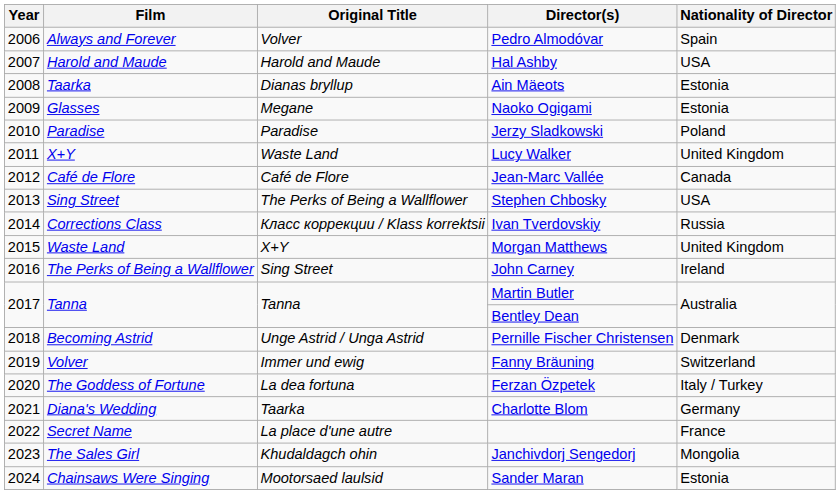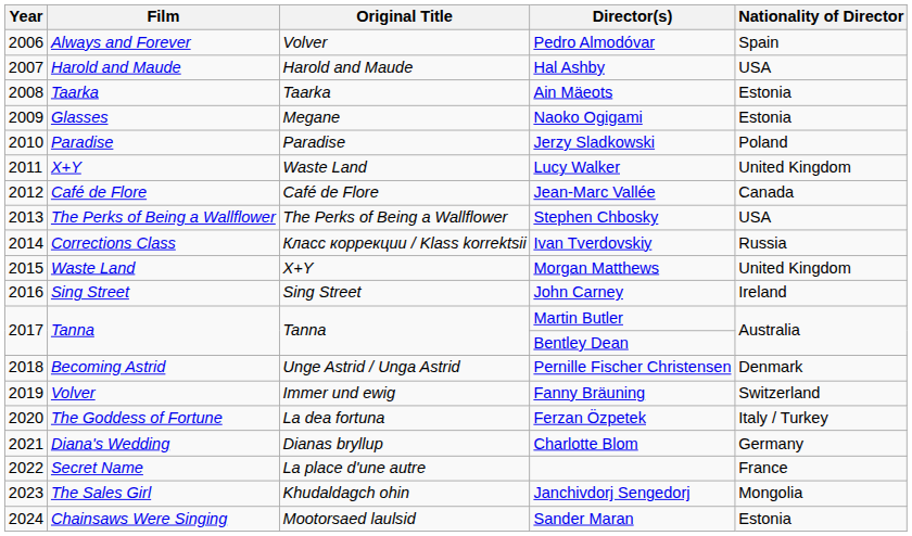 <table class="wikitable sortable">
 <tr>
 <th>Year</th>
 <th>Film</th>
 <th>Original Title</th>
 <th>Director(s)</th>
 <th>Nationality of Director</th>
 </tr>
 <tr>
 <td>2006</td>
 <td><em><a href='#'>Always and Forever</a></em></td>
 <td><em>Volver</em></td>
 <td><a href='#'>Pedro Almodóvar</a></td>
 <td>Spain</td>
 </tr>
 <tr>
 <td>2007</td>
 <td><em><a href='#'>Harold and Maude</a></em></td>
 <td><em>Harold and Maude</em></td>
 <td><a href='#'>Hal Ashby</a></td>
 <td>USA</td>
 </tr>
 <tr>
 <td>2008</td>
 <td><em><a href='#'>Taarka</a></em></td>
-<td><em>Dianas bryllup</em></td>
+<td><em>Taarka</em></td>
 <td><a href='#'>Ain Mäeots</a></td>
 <td>Estonia</td>
 </tr>
 <tr>
 <td>2009</td>
 <td><em><a href='#'>Glasses</a></em></td>
 <td><em>Megane</em></td>
 <td><a href='#'>Naoko Ogigami</a></td>
 <td>Estonia</td>
 </tr>
 <tr>
 <td>2010</td>
 <td><em><a href='#'>Paradise</a></em></td>
 <td><em>Paradise</em></td>
 <td><a href='#'>Jerzy Sladkowski</a></td>
 <td>Poland</td>
 </tr>
 <tr>
 <td>2011</td>
 <td><em><a href='#'>X+Y</a></em></td>
 <td><em>Waste Land</em></td>
 <td><a href='#'>Lucy Walker</a></td>
 <td>United Kingdom</td>
 </tr>
 <tr>
 <td>2012</td>
 <td><em><a href='#'>Café de Flore</a></em></td>
 <td><em>Café de Flore</em></td>
 <td><a href='#'>Jean-Marc Vallée</a></td>
 <td>Canada</td>
 </tr>
 <tr>
 <td>2013</td>
-<td><em><a href='#'>Sing Street</a></em></td>
+<td><em><a href='#'>The Perks of Being a Wallflower</a></em></td>
 <td><em>The Perks of Being a Wallflower</em></td>
 <td><a href='#'>Stephen Chbosky</a></td>
 <td>USA</td>
 </tr>
 <tr>
 <td>2014</td>
 <td><em><a href='#'>Corrections Class</a></em></td>
 <td><em>Класс коррекции / Klass korrektsii</em></td>
 <td><a href='#'>Ivan Tverdovskiy</a></td>
 <td>Russia</td>
 </tr>
 <tr>
 <td>2015</td>
 <td><em><a href='#'>Waste Land</a></em></td>
 <td><em>X+Y</em></td>
 <td><a href='#'>Morgan Matthews</a></td>
 <td>United Kingdom</td>
 </tr>
 <tr>
 <td>2016</td>
-<td><em><a href='#'>The Perks of Being a Wallflower</a></em></td>
+<td><em><a href='#'>Sing Street</a></em></td>
 <td><em>Sing Street</em></td>
 <td><a href='#'>John Carney</a></td>
 <td>Ireland</td>
 </tr>
 <tr>
 <td rowspan=2>2017</td>
 <td rowspan=2><em><a href='#'>Tanna</a></em></td>
 <td rowspan=2><em>Tanna</em></td>
 <td><a href='#'>Martin Butler</a></td>
 <td rowspan=2>Australia</td>
 </tr>
 <tr>
 <td><a href='#'>Bentley Dean</a></td>
 </tr>
 <tr>
 <td>2018</td>
 <td><em><a href='#'>Becoming Astrid</a></em></td>
 <td><em>Unge Astrid / Unga Astrid</em></td>
 <td><a href='#'>Pernille Fischer Christensen</a></td>
 <td>Denmark</td>
 </tr>
 <tr>
 <td>2019</td>
 <td><em><a href='#'>Volver</a></em></td>
 <td><em>Immer und ewig</em></td>
 <td><a href='#'>Fanny Bräuning</a></td>
 <td>Switzerland</td>
 </tr>
 <tr>
 <td>2020</td>
 <td><em><a href='#'>The Goddess of Fortune</a></em></td>
 <td><em>La dea fortuna</em></td>
 <td><a href='#'>Ferzan Özpetek</a></td>
 <td>Italy / Turkey</td>
 </tr>
 <tr>
 <td>2021</td>
 <td><em><a href='#'>Diana's Wedding</a></em></td>
-<td><em>Taarka</em></td>
+<td><em>Dianas bryllup</em></td>
 <td><a href='#'>Charlotte Blom</a></td>
 <td>Germany</td>
 </tr>
 <tr>
 <td>2022</td>
 <td><em><a href='#'>Secret Name</a></em></td>
 <td><em>La place d'une autre</em></td>
 <td></td>
 <td>France</td>
 </tr>
 <tr>
 <td>2023</td>
 <td><em><a href='#'>The Sales Girl</a></em></td>
 <td><em>Khudaldagch ohin</em></td>
 <td><a href='#'>Janchivdorj Sengedorj</a></td>
 <td>Mongolia</td>
 </tr>
 <tr>
 <td>2024</td>
 <td><em><a href='#'>Chainsaws Were Singing</a></em></td>
 <td><em>Mootorsaed laulsid</em></td>
 <td><a href='#'>Sander Maran</a></td>
 <td>Estonia</td>
 </tr>
 </table>
